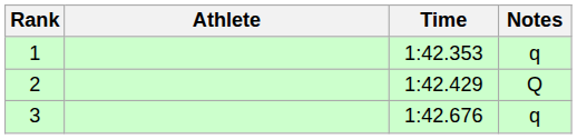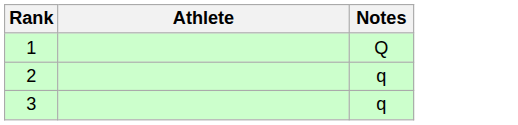 <table class=wikitable style="text-align:center">
 <tr>
 <th width=40>Rank</th>
 <th width=250>Athlete</th>
-<th width=80>Time</th>
 <th width=50>Notes</th>
 </tr>
 <tr bgcolor="ccffcc">
 <td>1</td>
 <td align=left></td>
-<td>1:42.353</td>
-<td>q</td>
+<td>Q</td>
 </tr>
 <tr bgcolor="ccffcc">
 <td>2</td>
 <td align=left></td>
-<td>1:42.429</td>
-<td>Q</td>
+<td>q</td>
 </tr>
 <tr bgcolor="ccffcc">
 <td>3</td>
 <td align=left></td>
-<td>1:42.676</td>
 <td>q</td>
 </tr>
 </table>
